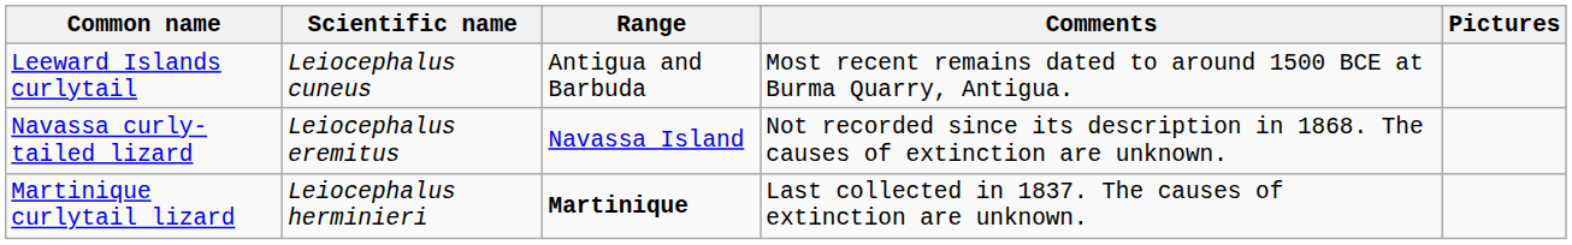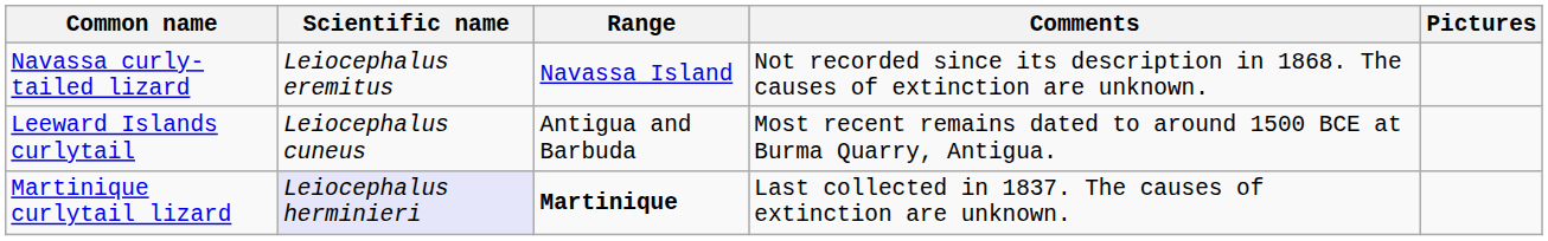 <table class="wikitable sortable">
 <tr>
 <th>Common name</th>
 <th>Scientific name</th>
 <th>Range</th>
 <th class="unsortable">Comments</th>
 <th>Pictures</th>
 </tr>
 <tr>
+<td><a href='#'>Navassa curly-tailed lizard</a></td>
+<td><em>Leiocephalus eremitus</em></td>
+<td><a href='#'>Navassa Island</a></td>
+<td>Not recorded since its description in 1868. The causes of extinction are unknown.</td>
+<td></td>
+</tr>
+<tr>
 <td><a href='#'>Leeward Islands curlytail</a></td>
 <td><em>Leiocephalus cuneus</em></td>
 <td>Antigua and Barbuda</td>
 <td>Most recent remains dated to around 1500 BCE at Burma Quarry, Antigua.</td>
 <td></td>
 </tr>
 <tr>
-<td><a href='#'>Navassa curly-tailed lizard</a></td>
-<td><em>Leiocephalus eremitus</em></td>
-<td><a href='#'>Navassa Island</a></td>
-<td>Not recorded since its description in 1868. The causes of extinction are unknown.</td>
-<td></td>
-</tr>
-<tr>
 <td><a href='#'>Martinique curlytail lizard</a></td>
-<td><em>Leiocephalus herminieri</em></td>
+<td style="background: lavender;"><em>Leiocephalus herminieri</em></td>
 <td><strong>Martinique</strong></td>
 <td>Last collected in 1837. The causes of extinction are unknown.</td>
 <td></td>
 </tr>
 </table>
